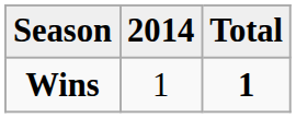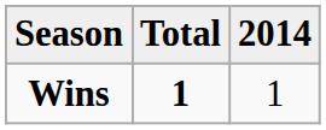 <table class="wikitable sortable" style="text-align:center;">
 <tr bgcolor=#efefef>
 <td><strong>Season</strong></td>
+<td><strong>Total</strong></td>
 <td><strong>2014</strong></td>
-<td><strong>Total</strong></td>
 </tr>
 <tr align=center>
 <td><strong>Wins</strong></td>
+<td><strong>1</strong></td>
 <td>1</td>
-<td><strong>1</strong></td>
 </tr>
 </table>
